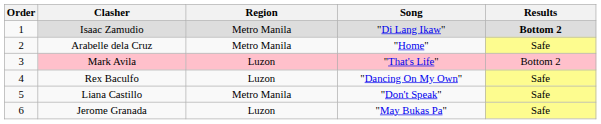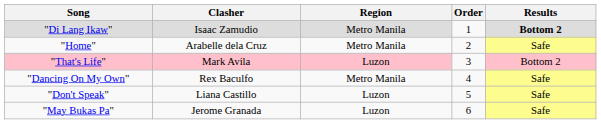 <table class="wikitable" style="text-align:center; line-height:17px; width:100%;">
 <tr>
-<th width="5%">Order</th>
+<th width="25%">Song</th>
 <th width="25%">Clasher</th>
 <th>Region</th>
-<th width="25%">Song</th>
+<th width="5%">Order</th>
 <th>Results</th>
 </tr>
 <tr>
-<td>1</td>
+<td style="background:#ddd;">"<a href='#'>Di Lang Ikaw</a>"</td>
 <td style="background:#ddd;">Isaac Zamudio</td>
 <td style="background:#ddd;">Metro Manila</td>
-<td style="background:#ddd;">"<a href='#'>Di Lang Ikaw</a>"</td>
+<td>1</td>
 <td style="background:#ddd;"><strong>Bottom 2</strong></td>
 </tr>
 <tr>
-<td>2</td>
+<td>"<a href='#'>Home</a>"</td>
 <td>Arabelle dela Cruz</td>
 <td>Metro Manila</td>
-<td>"<a href='#'>Home</a>"</td>
+<td>2</td>
 <td style="background:#fdfc8f;">Safe</td>
 </tr>
 <tr>
-<td>3</td>
+<td style="background:pink;">"<a href='#'>That's Life</a>"</td>
 <td style="background:pink;">Mark Avila</td>
 <td style="background:pink;">Luzon</td>
-<td style="background:pink;">"<a href='#'>That's Life</a>"</td>
+<td>3</td>
 <td style="background:pink;">Bottom 2</td>
 </tr>
 <tr>
+<td>"<a href='#'>Dancing On My Own</a>"</td>
+<td>Rex Baculfo</td>
+<td>Metro Manila</td>
 <td>4</td>
-<td>Rex Baculfo</td>
-<td>Luzon</td>
-<td>"<a href='#'>Dancing On My Own</a>"</td>
 <td style="background:#fdfc8f;">Safe</td>
 </tr>
 <tr>
+<td>"<a href='#'>Don't Speak</a>"</td>
+<td>Liana Castillo</td>
+<td>Luzon</td>
 <td>5</td>
-<td>Liana Castillo</td>
-<td>Metro Manila</td>
-<td>"<a href='#'>Don't Speak</a>"</td>
 <td style="background:#fdfc8f;">Safe</td>
 </tr>
 <tr>
-<td>6</td>
+<td>"<a href='#'>May Bukas Pa</a>"</td>
 <td>Jerome Granada</td>
 <td>Luzon</td>
-<td>"<a href='#'>May Bukas Pa</a>"</td>
+<td>6</td>
 <td style="background:#fdfc8f;">Safe</td>
 </tr>
 </table>
